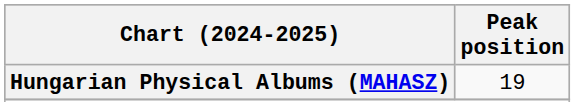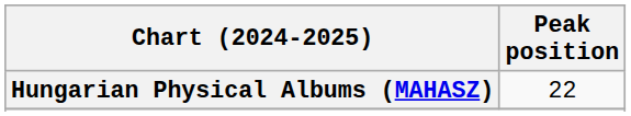 <table class="wikitable sortable plainrowheaders" style="text-align:center">
 <tr>
 <th scope="col">Chart (2024-2025)</th>
 <th scope="col">Peak<br>position</th>
 </tr>
 <tr>
 <th scope="row">Hungarian Physical Albums (<a href='#'>MAHASZ</a>)</th>
-<td>19</td>
+<td>22</td>
 </tr>
 <tr>
 </tr>
 <tr>
 </tr>
 </table>
